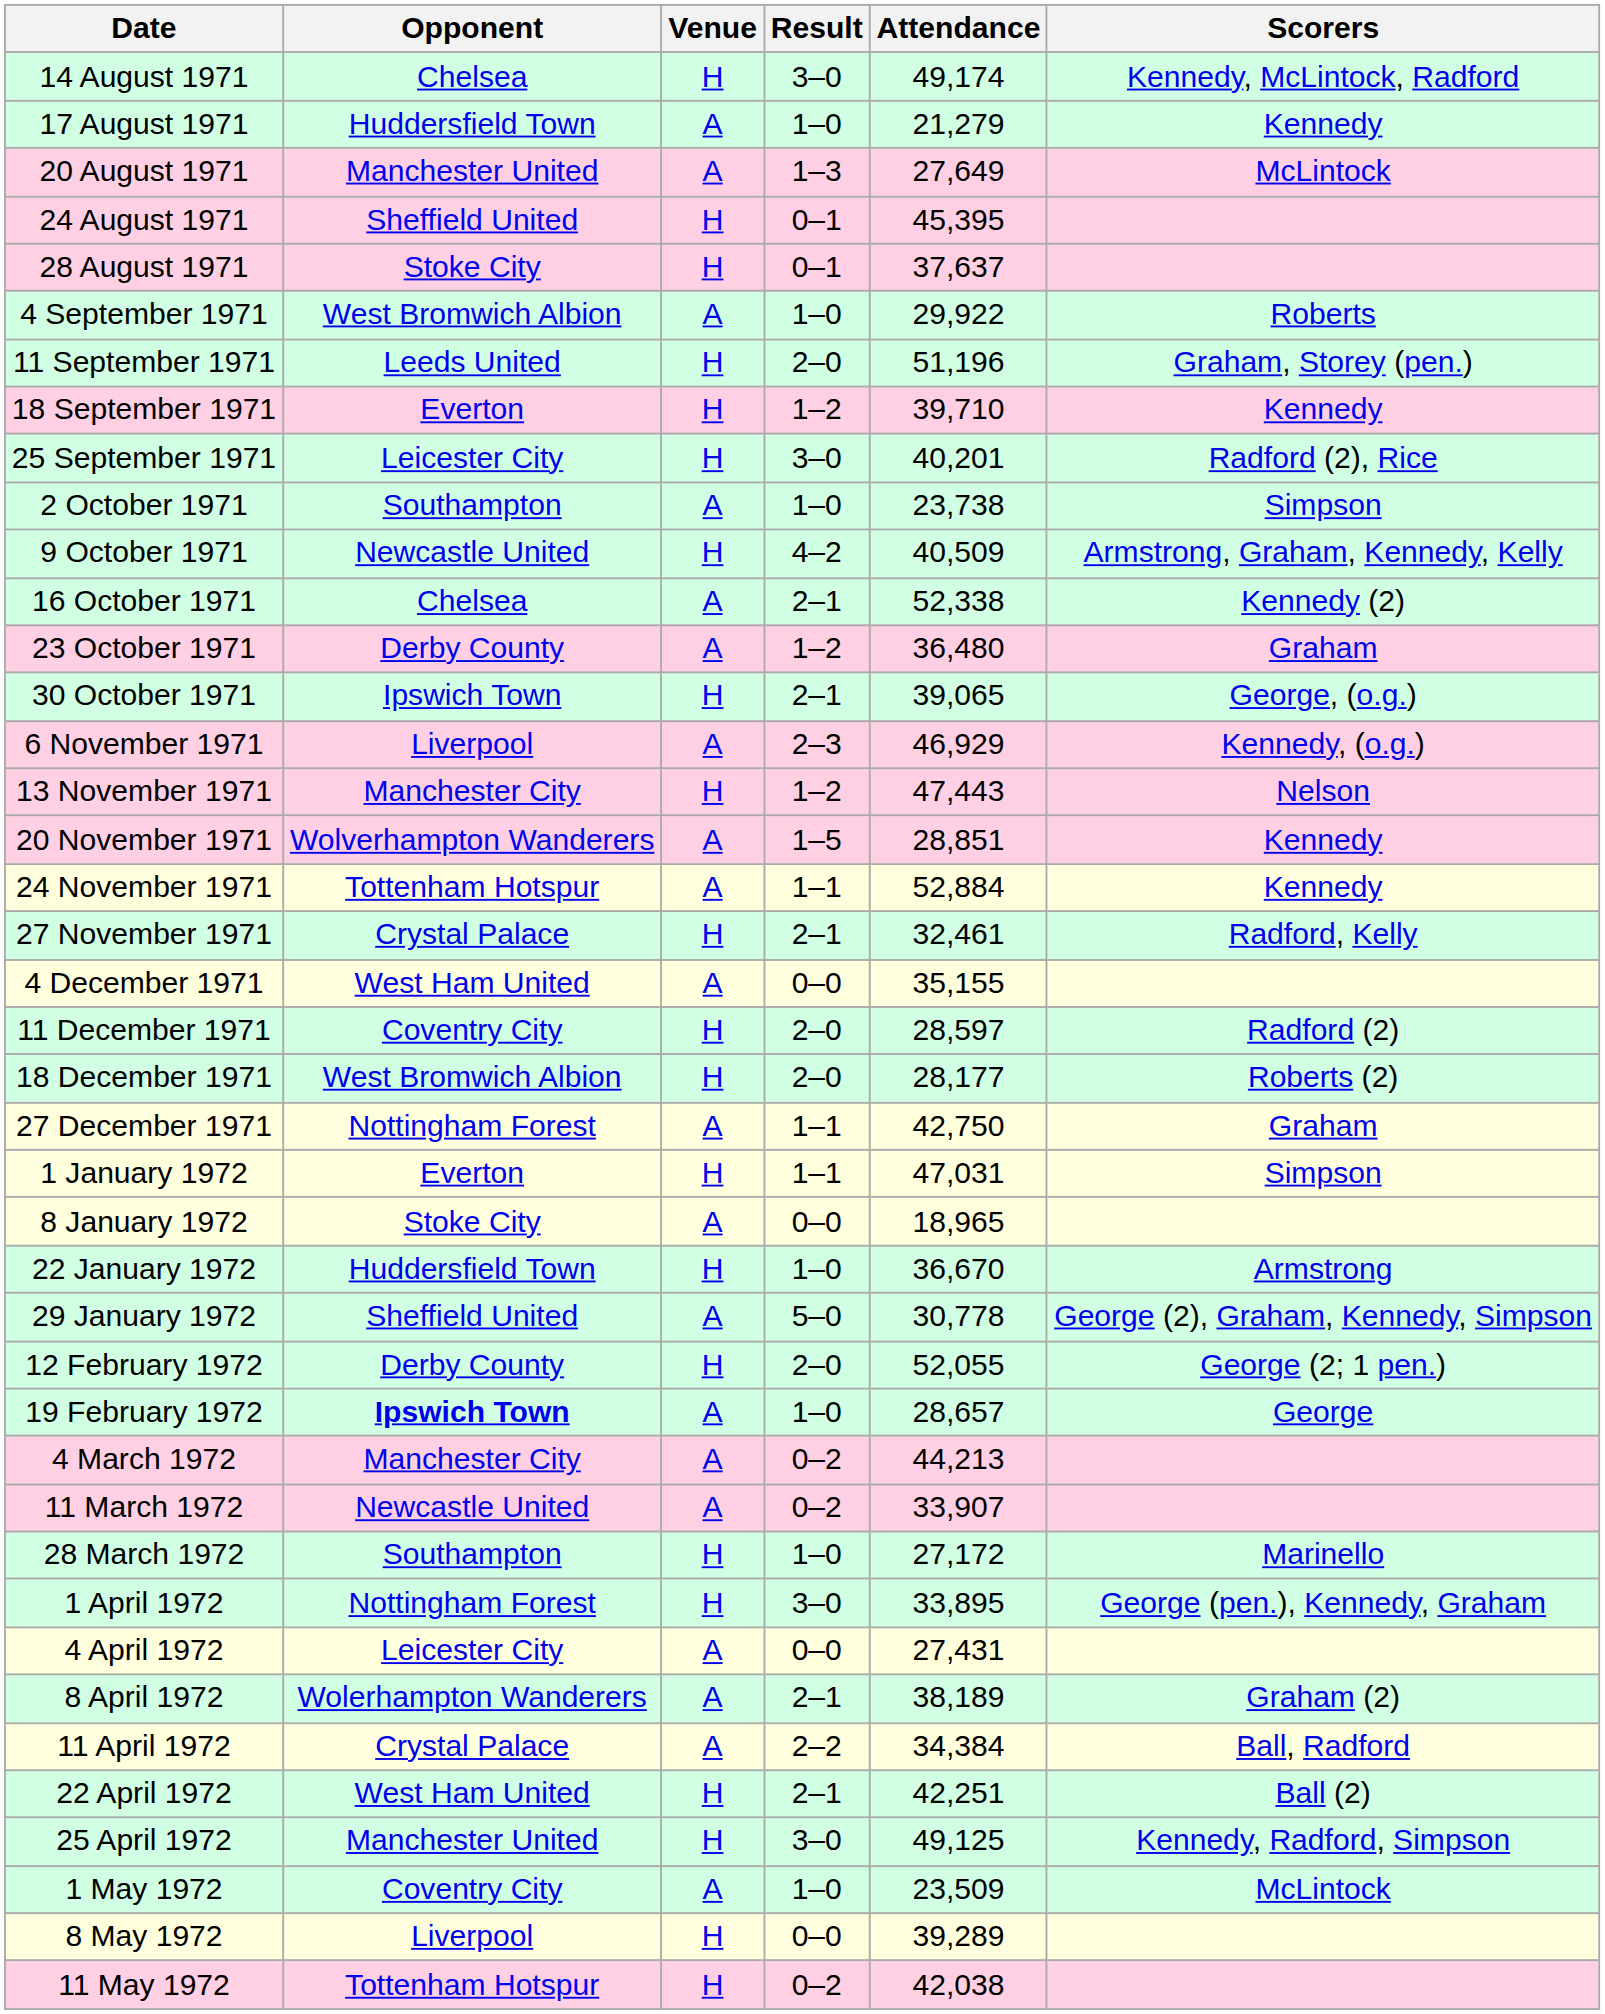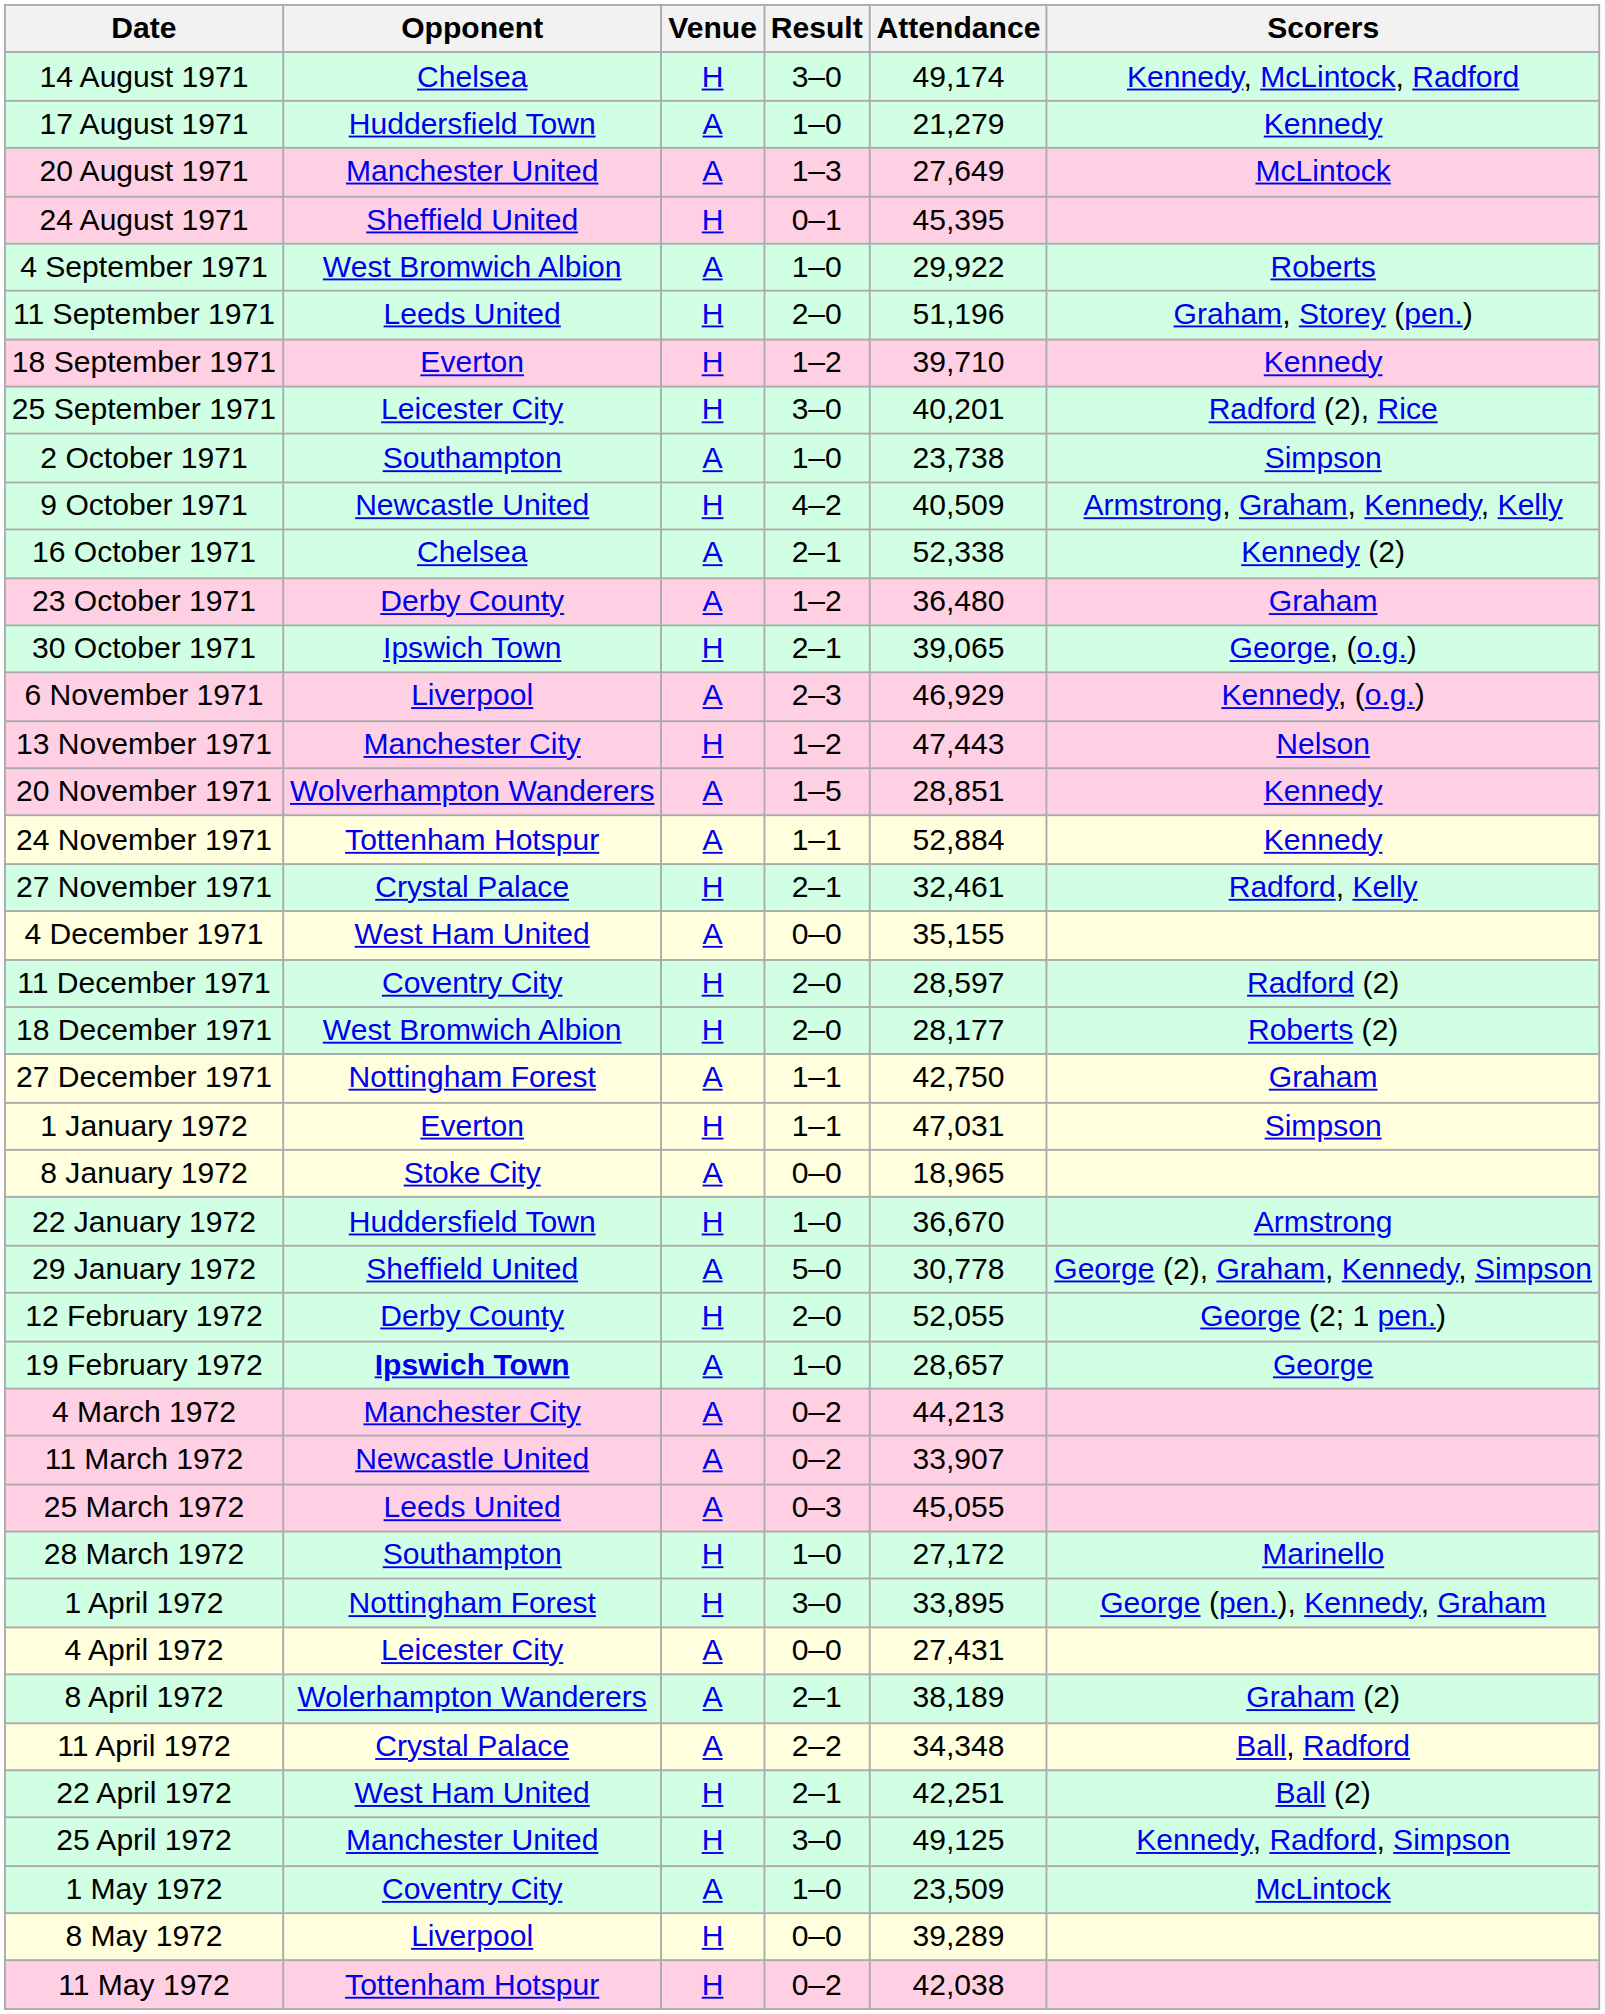 <table class="wikitable sortable" style="font-size:100%; text-align:center">
 <tr>
 <th>Date</th>
 <th>Opponent</th>
 <th>Venue</th>
 <th>Result</th>
 <th>Attendance</th>
 <th>Scorers</th>
 </tr>
 <tr style="background-color: #d0ffe3;">
 <td>14 August 1971</td>
 <td><a href='#'>Chelsea</a></td>
 <td><a href='#'>H</a></td>
 <td>3–0</td>
 <td>49,174</td>
 <td><a href='#'>Kennedy</a>, <a href='#'>McLintock</a>, <a href='#'>Radford</a></td>
 </tr>
 <tr style="background-color: #d0ffe3;">
 <td>17 August 1971</td>
 <td><a href='#'>Huddersfield Town</a></td>
 <td><a href='#'>A</a></td>
 <td>1–0</td>
 <td>21,279</td>
 <td><a href='#'>Kennedy</a></td>
 </tr>
 <tr style="background-color: #ffd0e3;">
 <td>20 August 1971</td>
 <td><a href='#'>Manchester United</a></td>
 <td><a href='#'>A</a></td>
 <td>1–3</td>
 <td>27,649</td>
 <td><a href='#'>McLintock</a></td>
 </tr>
 <tr style="background-color: #ffd0e3;">
 <td>24 August 1971</td>
 <td><a href='#'>Sheffield United</a></td>
 <td><a href='#'>H</a></td>
 <td>0–1</td>
 <td>45,395</td>
-<td></td>
-</tr>
-<tr style="background-color: #ffd0e3;">
-<td>28 August 1971</td>
-<td><a href='#'>Stoke City</a></td>
-<td><a href='#'>H</a></td>
-<td>0–1</td>
-<td>37,637</td>
 <td></td>
 </tr>
 <tr style="background-color: #d0ffe3;">
 <td>4 September 1971</td>
 <td><a href='#'>West Bromwich Albion</a></td>
 <td><a href='#'>A</a></td>
 <td>1–0</td>
 <td>29,922</td>
 <td><a href='#'>Roberts</a></td>
 </tr>
 <tr style="background-color: #d0ffe3;">
 <td>11 September 1971</td>
 <td><a href='#'>Leeds United</a></td>
 <td><a href='#'>H</a></td>
 <td>2–0</td>
 <td>51,196</td>
 <td><a href='#'>Graham</a>, <a href='#'>Storey</a> (<a href='#'>pen.</a>)</td>
 </tr>
 <tr style="background-color: #ffd0e3;">
 <td>18 September 1971</td>
 <td><a href='#'>Everton</a></td>
 <td><a href='#'>H</a></td>
 <td>1–2</td>
 <td>39,710</td>
 <td><a href='#'>Kennedy</a></td>
 </tr>
 <tr style="background-color: #d0ffe3;">
 <td>25 September 1971</td>
 <td><a href='#'>Leicester City</a></td>
 <td><a href='#'>H</a></td>
 <td>3–0</td>
 <td>40,201</td>
 <td><a href='#'>Radford</a> (2), <a href='#'>Rice</a></td>
 </tr>
 <tr style="background-color: #d0ffe3;">
 <td>2 October 1971</td>
 <td><a href='#'>Southampton</a></td>
 <td><a href='#'>A</a></td>
 <td>1–0</td>
 <td>23,738</td>
 <td><a href='#'>Simpson</a></td>
 </tr>
 <tr style="background-color: #d0ffe3;">
 <td>9 October 1971</td>
 <td><a href='#'>Newcastle United</a></td>
 <td><a href='#'>H</a></td>
 <td>4–2</td>
 <td>40,509</td>
 <td><a href='#'>Armstrong</a>, <a href='#'>Graham</a>, <a href='#'>Kennedy</a>, <a href='#'>Kelly</a></td>
 </tr>
 <tr style="background-color: #d0ffe3;">
 <td>16 October 1971</td>
 <td><a href='#'>Chelsea</a></td>
 <td><a href='#'>A</a></td>
 <td>2–1</td>
 <td>52,338</td>
 <td><a href='#'>Kennedy</a> (2)</td>
 </tr>
 <tr style="background-color: #ffd0e3;">
 <td>23 October 1971</td>
 <td><a href='#'>Derby County</a></td>
 <td><a href='#'>A</a></td>
 <td>1–2</td>
 <td>36,480</td>
 <td><a href='#'>Graham</a></td>
 </tr>
 <tr style="background-color: #d0ffe3;">
 <td>30 October 1971</td>
 <td><a href='#'>Ipswich Town</a></td>
 <td><a href='#'>H</a></td>
 <td>2–1</td>
 <td>39,065</td>
 <td><a href='#'>George</a>, (<a href='#'>o.g.</a>)</td>
 </tr>
 <tr style="background-color: #ffd0e3;">
 <td>6 November 1971</td>
 <td><a href='#'>Liverpool</a></td>
 <td><a href='#'>A</a></td>
 <td>2–3</td>
 <td>46,929</td>
 <td><a href='#'>Kennedy</a>, (<a href='#'>o.g.</a>)</td>
 </tr>
 <tr style="background-color: #ffd0e3;">
 <td>13 November 1971</td>
 <td><a href='#'>Manchester City</a></td>
 <td><a href='#'>H</a></td>
 <td>1–2</td>
 <td>47,443</td>
 <td><a href='#'>Nelson</a></td>
 </tr>
 <tr style="background-color: #ffd0e3;">
 <td>20 November 1971</td>
 <td><a href='#'>Wolverhampton Wanderers</a></td>
 <td><a href='#'>A</a></td>
 <td>1–5</td>
 <td>28,851</td>
 <td><a href='#'>Kennedy</a></td>
 </tr>
 <tr style="background-color: #ffffdd;">
 <td>24 November 1971</td>
 <td><a href='#'>Tottenham Hotspur</a></td>
 <td><a href='#'>A</a></td>
 <td>1–1</td>
 <td>52,884</td>
 <td><a href='#'>Kennedy</a></td>
 </tr>
 <tr style="background-color: #d0ffe3;">
 <td>27 November 1971</td>
 <td><a href='#'>Crystal Palace</a></td>
 <td><a href='#'>H</a></td>
 <td>2–1</td>
 <td>32,461</td>
 <td><a href='#'>Radford</a>, <a href='#'>Kelly</a></td>
 </tr>
 <tr style="background-color: #ffffdd;">
 <td>4 December 1971</td>
 <td><a href='#'>West Ham United</a></td>
 <td><a href='#'>A</a></td>
 <td>0–0</td>
 <td>35,155</td>
 <td></td>
 </tr>
 <tr style="background-color: #d0ffe3;">
 <td>11 December 1971</td>
 <td><a href='#'>Coventry City</a></td>
 <td><a href='#'>H</a></td>
 <td>2–0</td>
 <td>28,597</td>
 <td><a href='#'>Radford</a> (2)</td>
 </tr>
 <tr style="background-color: #d0ffe3;">
 <td>18 December 1971</td>
 <td><a href='#'>West Bromwich Albion</a></td>
 <td><a href='#'>H</a></td>
 <td>2–0</td>
 <td>28,177</td>
 <td><a href='#'>Roberts</a> (2)</td>
 </tr>
 <tr style="background-color: #ffffdd;">
 <td>27 December 1971</td>
 <td><a href='#'>Nottingham Forest</a></td>
 <td><a href='#'>A</a></td>
 <td>1–1</td>
 <td>42,750</td>
 <td><a href='#'>Graham</a></td>
 </tr>
 <tr style="background-color: #ffffdd;">
 <td>1 January 1972</td>
 <td><a href='#'>Everton</a></td>
 <td><a href='#'>H</a></td>
 <td>1–1</td>
 <td>47,031</td>
 <td><a href='#'>Simpson</a></td>
 </tr>
 <tr style="background-color: #ffffdd;">
 <td>8 January 1972</td>
 <td><a href='#'>Stoke City</a></td>
 <td><a href='#'>A</a></td>
 <td>0–0</td>
 <td>18,965</td>
 <td></td>
 </tr>
 <tr style="background-color: #d0ffe3;">
 <td>22 January 1972</td>
 <td><a href='#'>Huddersfield Town</a></td>
 <td><a href='#'>H</a></td>
 <td>1–0</td>
 <td>36,670</td>
 <td><a href='#'>Armstrong</a></td>
 </tr>
 <tr style="background-color: #d0ffe3;">
 <td>29 January 1972</td>
 <td><a href='#'>Sheffield United</a></td>
 <td><a href='#'>A</a></td>
 <td>5–0</td>
 <td>30,778</td>
 <td><a href='#'>George</a> (2), <a href='#'>Graham</a>, <a href='#'>Kennedy</a>, <a href='#'>Simpson</a></td>
 </tr>
 <tr style="background-color: #d0ffe3;">
 <td>12 February 1972</td>
 <td><a href='#'>Derby County</a></td>
 <td><a href='#'>H</a></td>
 <td>2–0</td>
 <td>52,055</td>
 <td><a href='#'>George</a> (2; 1 <a href='#'>pen.</a>)</td>
 </tr>
 <tr style="background-color: #d0ffe3;">
 <td>19 February 1972</td>
 <td><strong><a href='#'>Ipswich Town</a></strong></td>
 <td><a href='#'>A</a></td>
 <td>1–0</td>
 <td>28,657</td>
 <td><a href='#'>George</a></td>
 </tr>
 <tr style="background-color: #ffd0e3;">
 <td>4 March 1972</td>
 <td><a href='#'>Manchester City</a></td>
 <td><a href='#'>A</a></td>
 <td>0–2</td>
 <td>44,213</td>
 <td></td>
 </tr>
 <tr style="background-color: #ffd0e3;">
 <td>11 March 1972</td>
 <td><a href='#'>Newcastle United</a></td>
 <td><a href='#'>A</a></td>
 <td>0–2</td>
 <td>33,907</td>
 <td></td>
 </tr>
+<tr style="background-color: #ffd0e3;">
+<td>25 March 1972</td>
+<td><a href='#'>Leeds United</a></td>
+<td><a href='#'>A</a></td>
+<td>0–3</td>
+<td>45,055</td>
+<td></td>
+</tr>
 <tr style="background-color: #d0ffe3;">
 <td>28 March 1972</td>
 <td><a href='#'>Southampton</a></td>
 <td><a href='#'>H</a></td>
 <td>1–0</td>
 <td>27,172</td>
 <td><a href='#'>Marinello</a></td>
 </tr>
 <tr style="background-color: #d0ffe3;">
 <td>1 April 1972</td>
 <td><a href='#'>Nottingham Forest</a></td>
 <td><a href='#'>H</a></td>
 <td>3–0</td>
 <td>33,895</td>
 <td><a href='#'>George</a> (<a href='#'>pen.</a>), <a href='#'>Kennedy</a>, <a href='#'>Graham</a></td>
 </tr>
 <tr style="background-color: #ffffdd;">
 <td>4 April 1972</td>
 <td><a href='#'>Leicester City</a></td>
 <td><a href='#'>A</a></td>
 <td>0–0</td>
 <td>27,431</td>
 <td></td>
 </tr>
 <tr style="background-color: #d0ffe3;">
 <td>8 April 1972</td>
 <td><a href='#'>Wolerhampton Wanderers</a></td>
 <td><a href='#'>A</a></td>
 <td>2–1</td>
 <td>38,189</td>
 <td><a href='#'>Graham</a> (2)</td>
 </tr>
 <tr style="background-color: #ffffdd;">
 <td>11 April 1972</td>
 <td><a href='#'>Crystal Palace</a></td>
 <td><a href='#'>A</a></td>
 <td>2–2</td>
-<td>34,384</td>
+<td>34,348</td>
 <td><a href='#'>Ball</a>, <a href='#'>Radford</a></td>
 </tr>
 <tr style="background-color: #d0ffe3;">
 <td>22 April 1972</td>
 <td><a href='#'>West Ham United</a></td>
 <td><a href='#'>H</a></td>
 <td>2–1</td>
 <td>42,251</td>
 <td><a href='#'>Ball</a> (2)</td>
 </tr>
 <tr style="background-color: #d0ffe3;">
 <td>25 April 1972</td>
 <td><a href='#'>Manchester United</a></td>
 <td><a href='#'>H</a></td>
 <td>3–0</td>
 <td>49,125</td>
 <td><a href='#'>Kennedy</a>, <a href='#'>Radford</a>, <a href='#'>Simpson</a></td>
 </tr>
 <tr style="background-color: #d0ffe3;">
 <td>1 May 1972</td>
 <td><a href='#'>Coventry City</a></td>
 <td><a href='#'>A</a></td>
 <td>1–0</td>
 <td>23,509</td>
 <td><a href='#'>McLintock</a></td>
 </tr>
 <tr style="background-color: #ffffdd;">
 <td>8 May 1972</td>
 <td><a href='#'>Liverpool</a></td>
 <td><a href='#'>H</a></td>
 <td>0–0</td>
 <td>39,289</td>
 <td></td>
 </tr>
 <tr style="background-color: #ffd0e3;">
 <td>11 May 1972</td>
 <td><a href='#'>Tottenham Hotspur</a></td>
 <td><a href='#'>H</a></td>
 <td>0–2</td>
 <td>42,038</td>
 <td></td>
 </tr>
 </table>
